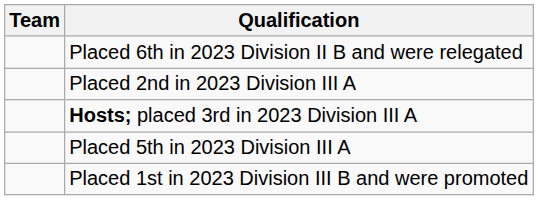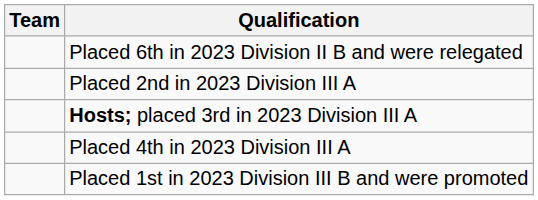 <table class="wikitable">
 <tr>
 <th>Team</th>
 <th>Qualification</th>
 </tr>
 <tr>
 <td></td>
 <td>Placed 6th in 2023 Division II B and were relegated</td>
 </tr>
 <tr>
 <td></td>
 <td>Placed 2nd in 2023 Division III A</td>
 </tr>
 <tr>
 <td></td>
 <td><strong>Hosts;</strong> placed 3rd in 2023 Division III A</td>
 </tr>
 <tr>
 <td></td>
-<td>Placed 5th in 2023 Division III A</td>
+<td>Placed 4th in 2023 Division III A</td>
 </tr>
 <tr>
 <td></td>
 <td>Placed 1st in 2023 Division III B and were promoted</td>
 </tr>
 </table>
